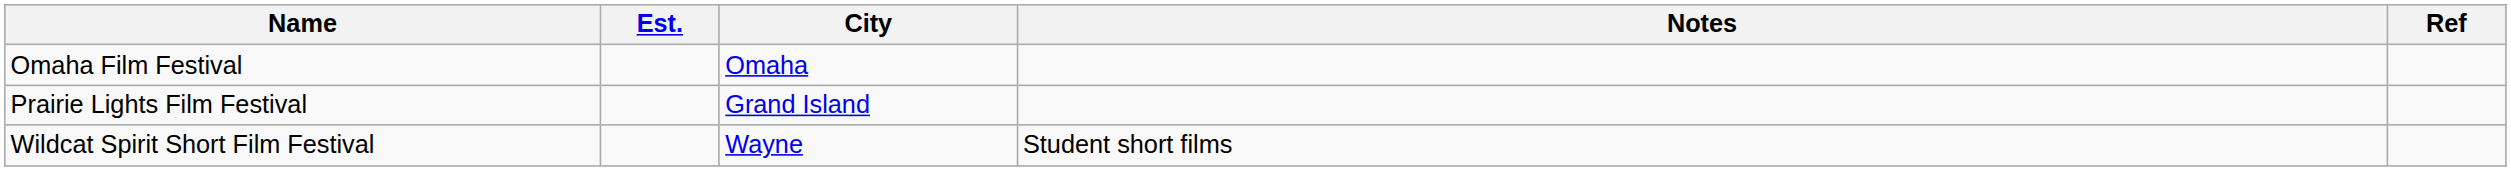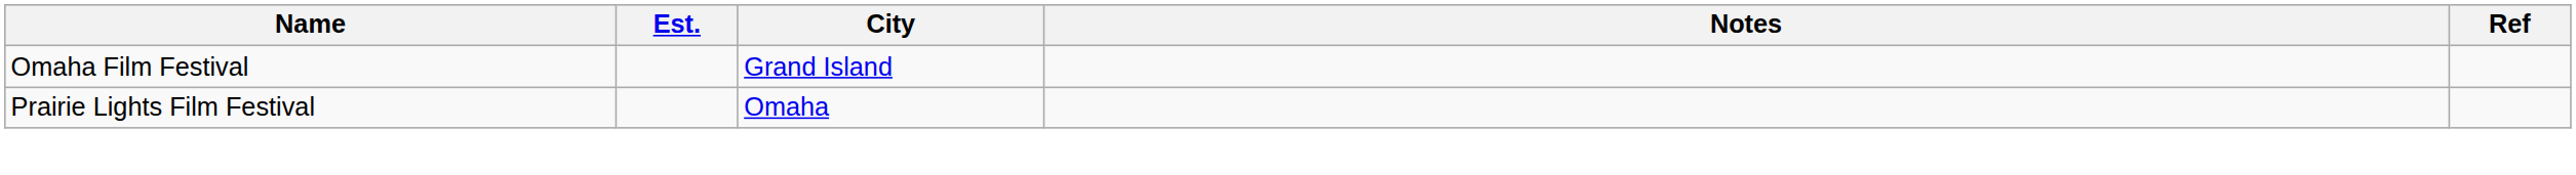 <table class="wikitable sortable" width=100%>
 <tr>
 <th style="width:20%;">Name</th>
 <th style="width:4%;"><a href='#'>Est.</a></th>
 <th style="width:10%;">City</th>
 <th style="width:46%;">Notes</th>
 <th style="width:4%;">Ref</th>
 </tr>
 <tr>
 <td>Omaha Film Festival</td>
 <td></td>
-<td><a href='#'>Omaha</a></td>
+<td><a href='#'>Grand Island</a></td>
 <td></td>
 <td></td>
 </tr>
 <tr>
 <td>Prairie Lights Film Festival</td>
 <td></td>
-<td><a href='#'>Grand Island</a></td>
+<td><a href='#'>Omaha</a></td>
 <td></td>
 <td></td>
 </tr>
-<tr>
-<td>Wildcat Spirit Short Film Festival</td>
-<td></td>
-<td><a href='#'>Wayne</a></td>
-<td>Student short films</td>
-<td></td>
-</tr>
 </table>
